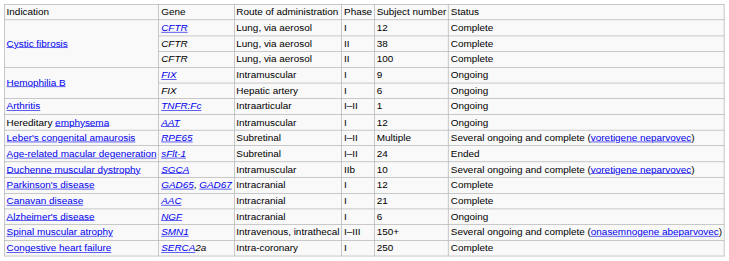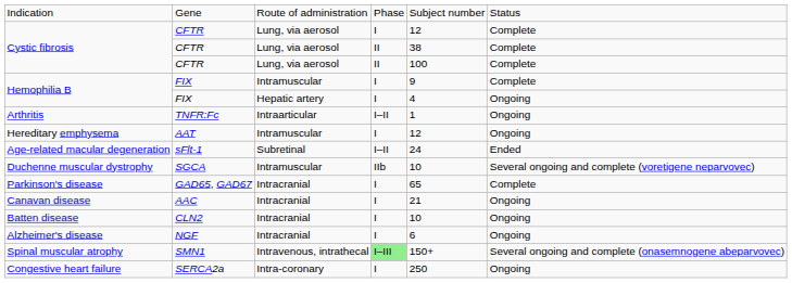 <table class="wikitable">
 <tr>
 <td>Indication</td>
 <td>Gene</td>
 <td>Route of administration</td>
 <td>Phase</td>
 <td>Subject number</td>
 <td>Status</td>
 </tr>
 <tr>
 <td rowspan=3><a href='#'>Cystic fibrosis</a></td>
 <td><em><a href='#'>CFTR</a></em></td>
 <td>Lung, via aerosol</td>
 <td>I</td>
 <td>12</td>
 <td>Complete</td>
 </tr>
 <tr>
 <td><em>CFTR</em></td>
 <td>Lung, via aerosol</td>
 <td>II</td>
 <td>38</td>
 <td>Complete</td>
 </tr>
 <tr>
 <td><em>CFTR</em></td>
 <td>Lung, via aerosol</td>
 <td>II</td>
 <td>100</td>
 <td>Complete</td>
 </tr>
 <tr>
 <td rowspan=2><a href='#'>Hemophilia B</a></td>
 <td><em><a href='#'>FIX</a></em></td>
 <td>Intramuscular</td>
 <td>I</td>
 <td>9</td>
-<td>Ongoing</td>
+<td>Complete</td>
 </tr>
 <tr>
 <td><em>FIX</em></td>
 <td>Hepatic artery</td>
 <td>I</td>
-<td>6</td>
+<td>4</td>
 <td>Ongoing</td>
 </tr>
 <tr>
 <td><a href='#'>Arthritis</a></td>
 <td><em><a href='#'>TNFR:Fc</a></em></td>
 <td>Intraarticular</td>
 <td>I–II</td>
 <td>1</td>
 <td>Ongoing</td>
 </tr>
 <tr>
 <td>Hereditary <a href='#'>emphysema</a></td>
 <td><em><a href='#'>AAT</a></em></td>
 <td>Intramuscular</td>
 <td>I</td>
 <td>12</td>
 <td>Ongoing</td>
-</tr>
-<tr>
-<td><a href='#'>Leber's congenital amaurosis</a></td>
-<td><em><a href='#'>RPE65</a></em></td>
-<td>Subretinal</td>
-<td>I–II</td>
-<td>Multiple</td>
-<td>Several ongoing and complete (<a href='#'>voretigene neparvovec</a>)</td>
 </tr>
 <tr>
 <td><a href='#'>Age-related macular degeneration</a></td>
 <td><em><a href='#'>sFlt-1</a></em></td>
 <td>Subretinal</td>
 <td>I–II</td>
 <td>24</td>
 <td>Ended</td>
 </tr>
 <tr>
 <td><a href='#'>Duchenne muscular dystrophy</a></td>
 <td><em><a href='#'>SGCA</a></em></td>
 <td>Intramuscular</td>
 <td>IIb</td>
 <td>10</td>
 <td>Several ongoing and complete (<a href='#'>voretigene neparvovec</a>)</td>
 </tr>
 <tr>
 <td><a href='#'>Parkinson's disease</a></td>
 <td><em><a href='#'>GAD65</a></em>, <em><a href='#'>GAD67</a></em></td>
 <td>Intracranial</td>
 <td>I</td>
-<td>12</td>
+<td>65</td>
 <td>Complete</td>
 </tr>
 <tr>
 <td><a href='#'>Canavan disease</a></td>
 <td><em><a href='#'>AAC</a></em></td>
 <td>Intracranial</td>
 <td>I</td>
 <td>21</td>
-<td>Complete</td>
+<td>Ongoing</td>
+</tr>
+<tr>
+<td><a href='#'>Batten disease</a></td>
+<td><em><a href='#'>CLN2</a></em></td>
+<td>Intracranial</td>
+<td>I</td>
+<td>10</td>
+<td>Ongoing</td>
 </tr>
 <tr>
 <td><a href='#'>Alzheimer's disease</a></td>
 <td><em><a href='#'>NGF</a></em></td>
 <td>Intracranial</td>
 <td>I</td>
 <td>6</td>
 <td>Ongoing</td>
 </tr>
 <tr>
 <td><a href='#'>Spinal muscular atrophy</a></td>
 <td><em><a href='#'>SMN1</a></em></td>
 <td>Intravenous, intrathecal</td>
-<td>I–III</td>
+<td style="background: lightgreen;">I–III</td>
 <td>150+</td>
 <td>Several ongoing and complete (<a href='#'>onasemnogene abeparvovec</a>)</td>
 </tr>
 <tr>
 <td><a href='#'>Congestive heart failure</a></td>
 <td><em><a href='#'>SERCA</a>2a</em></td>
 <td>Intra-coronary</td>
 <td>I</td>
 <td>250</td>
-<td>Complete</td>
+<td>Ongoing</td>
 </tr>
 </table>
